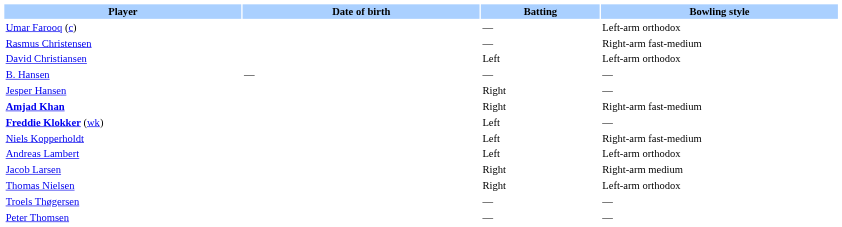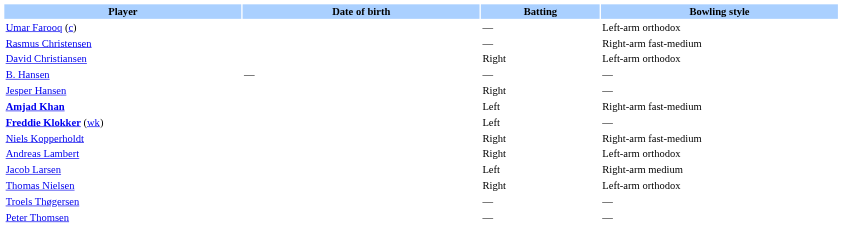 <table class="sortable" style="width:80%;" border="0" cellspacing="2" cellpadding="2">
 <tr style="background:#aad0ff;">
 <th width=20%>Player</th>
 <th width=20%>Date of birth</th>
 <th width=10%>Batting</th>
 <th width=20%>Bowling style</th>
 </tr>
 <tr>
 <td><a href='#'>Umar Farooq</a> (<a href='#'>c</a>)</td>
 <td></td>
 <td>—</td>
 <td>Left-arm orthodox</td>
 </tr>
 <tr>
 <td><a href='#'>Rasmus Christensen</a></td>
 <td></td>
 <td>—</td>
 <td>Right-arm fast-medium</td>
 </tr>
 <tr>
 <td><a href='#'>David Christiansen</a></td>
 <td></td>
-<td>Left</td>
+<td>Right</td>
 <td>Left-arm orthodox</td>
 </tr>
 <tr>
 <td><a href='#'>B. Hansen</a></td>
 <td>—</td>
 <td>—</td>
 <td>—</td>
 </tr>
 <tr>
 <td><a href='#'>Jesper Hansen</a></td>
 <td></td>
 <td>Right</td>
 <td>—</td>
 </tr>
 <tr>
 <td><strong><a href='#'>Amjad Khan</a></strong></td>
 <td></td>
-<td>Right</td>
+<td>Left</td>
 <td>Right-arm fast-medium</td>
 </tr>
 <tr>
 <td><strong><a href='#'>Freddie Klokker</a></strong> (<a href='#'>wk</a>)</td>
 <td></td>
 <td>Left</td>
 <td>—</td>
 </tr>
 <tr>
 <td><a href='#'>Niels Kopperholdt</a></td>
 <td></td>
-<td>Left</td>
+<td>Right</td>
 <td>Right-arm fast-medium</td>
 </tr>
 <tr>
 <td><a href='#'>Andreas Lambert</a></td>
 <td></td>
-<td>Left</td>
+<td>Right</td>
 <td>Left-arm orthodox</td>
 </tr>
 <tr>
 <td><a href='#'>Jacob Larsen</a></td>
 <td></td>
-<td>Right</td>
+<td>Left</td>
 <td>Right-arm medium</td>
 </tr>
 <tr>
 <td><a href='#'>Thomas Nielsen</a></td>
 <td></td>
 <td>Right</td>
 <td>Left-arm orthodox</td>
 </tr>
 <tr>
 <td><a href='#'>Troels Thøgersen</a></td>
 <td></td>
 <td>—</td>
 <td>—</td>
 </tr>
 <tr>
 <td><a href='#'>Peter Thomsen</a></td>
 <td></td>
 <td>—</td>
 <td>—</td>
 </tr>
 </table>
